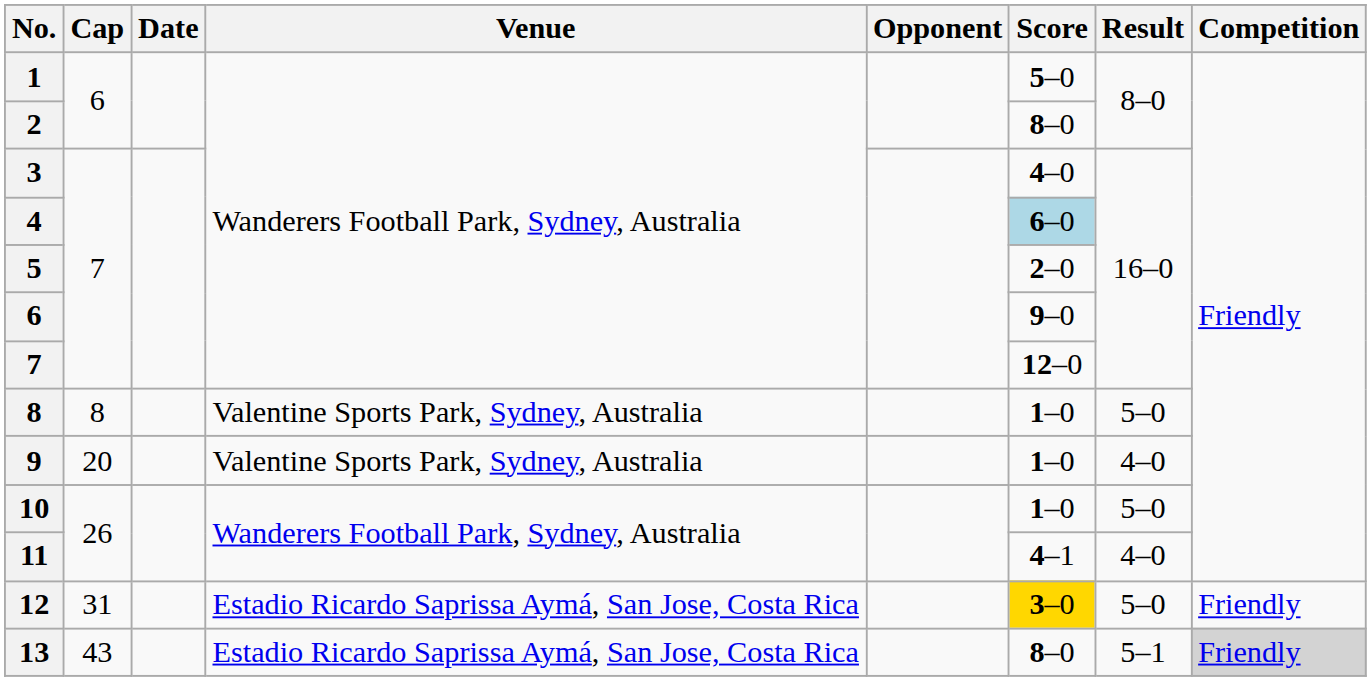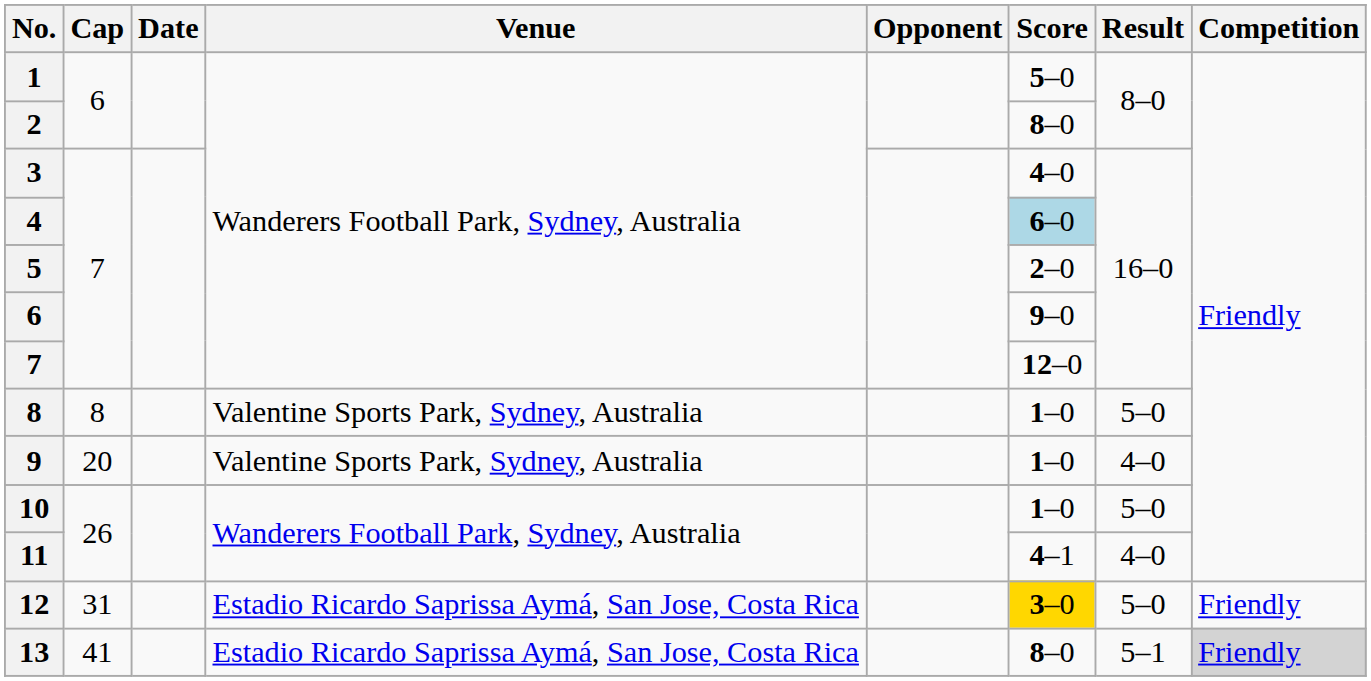 <table class="wikitable sortable plainrowheaders">
 <tr>
 <th scope="col">No.</th>
 <th scope="col">Cap</th>
 <th scope="col" data-sort-type="date">Date</th>
 <th scope="col">Venue</th>
 <th scope="col">Opponent</th>
 <th scope="col" class="unsortable">Score</th>
 <th scope="col" class="unsortable">Result</th>
 <th scope="col">Competition</th>
 </tr>
 <tr>
 <th>1</th>
 <td align="center" rowspan="2">6</td>
 <td rowspan="2"></td>
 <td rowspan="7">Wanderers Football Park, <a href='#'>Sydney</a>, Australia</td>
 <td rowspan="2"></td>
 <td align="center"><strong>5</strong>–0</td>
 <td align="center" rowspan="2">8–0</td>
 <td rowspan="11"><a href='#'>Friendly</a></td>
 </tr>
 <tr>
 <th>2</th>
 <td align="center"><strong>8</strong>–0</td>
 </tr>
 <tr>
 <th>3</th>
 <td align="center" rowspan="5">7</td>
 <td rowspan="5"></td>
 <td rowspan="5"></td>
 <td align="center"><strong>4</strong>–0</td>
 <td align="center" rowspan="5">16–0</td>
 </tr>
 <tr>
 <th>4</th>
 <td align="center" style="background: lightblue;"><strong>6</strong>–0</td>
 </tr>
 <tr>
 <th>5</th>
 <td align="center"><strong>2</strong>–0</td>
 </tr>
 <tr>
 <th>6</th>
 <td align="center"><strong>9</strong>–0</td>
 </tr>
 <tr>
 <th>7</th>
 <td align="center"><strong>12</strong>–0</td>
 </tr>
 <tr>
 <th>8</th>
 <td align="center">8</td>
 <td></td>
 <td>Valentine Sports Park, <a href='#'>Sydney</a>, Australia</td>
 <td></td>
 <td align="center"><strong>1</strong>–0</td>
 <td align="center">5–0</td>
 </tr>
 <tr>
 <th>9</th>
 <td align="center">20</td>
 <td></td>
 <td>Valentine Sports Park, <a href='#'>Sydney</a>, Australia</td>
 <td></td>
 <td align="center"><strong>1</strong>–0</td>
 <td align="center">4–0</td>
 </tr>
 <tr>
 <th>10</th>
 <td align="center" rowspan="2">26</td>
 <td rowspan="2"></td>
 <td rowspan="2"><a href='#'>Wanderers Football Park</a>, <a href='#'>Sydney</a>, Australia</td>
 <td rowspan="2"></td>
 <td align="center"><strong>1</strong>–0</td>
 <td align="center">5–0</td>
 </tr>
 <tr>
 <th>11</th>
 <td align="center"><strong>4</strong>–1</td>
 <td align="center">4–0</td>
 </tr>
 <tr>
 <th>12</th>
 <td align="center">31</td>
 <td></td>
 <td><a href='#'>Estadio Ricardo Saprissa Aymá</a>, <a href='#'>San Jose, Costa Rica</a></td>
 <td></td>
 <td align="center" style="background: gold;"><strong>3</strong>–0</td>
 <td align="center">5–0</td>
 <td><a href='#'>Friendly</a></td>
 </tr>
 <tr>
 <th>13</th>
-<td align="center">43</td>
+<td align="center">41</td>
 <td></td>
 <td><a href='#'>Estadio Ricardo Saprissa Aymá</a>, <a href='#'>San Jose, Costa Rica</a></td>
 <td></td>
 <td align="center"><strong>8</strong>–0</td>
 <td align="center">5–1</td>
 <td style="background: lightgrey;"><a href='#'>Friendly</a></td>
 </tr>
 </table>
